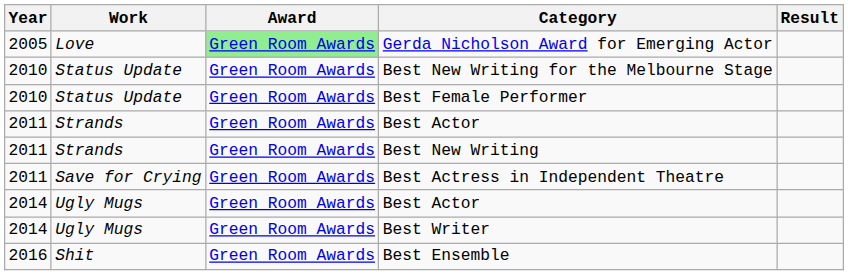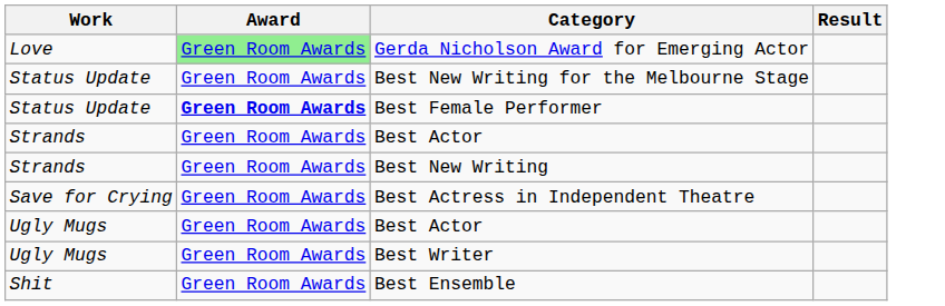 <table class="wikitable">
 <tr>
-<th>Year</th>
 <th>Work</th>
 <th>Award</th>
 <th>Category</th>
 <th>Result</th>
 </tr>
 <tr>
-<td>2005</td>
 <td><em>Love</em></td>
 <td style="background: lightgreen;"><a href='#'>Green Room Awards</a></td>
 <td><a href='#'>Gerda Nicholson Award</a> for Emerging Actor</td>
 <td></td>
 </tr>
 <tr>
-<td>2010</td>
 <td><em>Status Update</em></td>
 <td><a href='#'>Green Room Awards</a></td>
 <td>Best New Writing for the Melbourne Stage</td>
 <td></td>
 </tr>
 <tr>
-<td>2010</td>
 <td><em>Status Update</em></td>
-<td><a href='#'>Green Room Awards</a></td>
+<td><strong><a href='#'>Green Room Awards</a></strong></td>
 <td>Best Female Performer</td>
 <td></td>
 </tr>
 <tr>
-<td>2011</td>
 <td><em>Strands</em></td>
 <td><a href='#'>Green Room Awards</a></td>
 <td>Best Actor</td>
 <td></td>
 </tr>
 <tr>
-<td>2011</td>
 <td><em>Strands</em></td>
 <td><a href='#'>Green Room Awards</a></td>
 <td>Best New Writing</td>
 <td></td>
 </tr>
 <tr>
-<td>2011</td>
 <td><em>Save for Crying</em></td>
 <td><a href='#'>Green Room Awards</a></td>
 <td>Best Actress in Independent Theatre</td>
 <td></td>
 </tr>
 <tr>
-<td>2014</td>
 <td><em>Ugly Mugs</em></td>
 <td><a href='#'>Green Room Awards</a></td>
 <td>Best Actor</td>
 <td></td>
 </tr>
 <tr>
-<td>2014</td>
 <td><em>Ugly Mugs</em></td>
 <td><a href='#'>Green Room Awards</a></td>
 <td>Best Writer</td>
 <td></td>
 </tr>
 <tr>
-<td>2016</td>
 <td><em>Shit</em></td>
 <td><a href='#'>Green Room Awards</a></td>
 <td>Best Ensemble</td>
 <td></td>
 </tr>
 </table>
